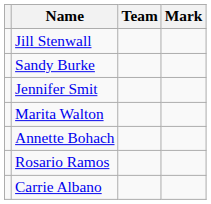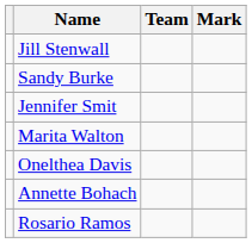 <table class=wikitable>
 <tr>
 <th></th>
 <th>Name</th>
 <th>Team</th>
 <th>Mark</th>
 </tr>
 <tr>
 <td></td>
 <td><a href='#'>Jill Stenwall</a></td>
 <td></td>
 <td></td>
 </tr>
 <tr>
 <td></td>
 <td><a href='#'>Sandy Burke</a></td>
 <td></td>
 <td></td>
 </tr>
 <tr>
 <td></td>
 <td><a href='#'>Jennifer Smit</a></td>
 <td></td>
 <td></td>
 </tr>
 <tr>
 <td></td>
 <td><a href='#'>Marita Walton</a></td>
 <td></td>
 <td></td>
 </tr>
 <tr>
 <td></td>
+<td><a href='#'>Onelthea Davis</a></td>
+<td></td>
+<td></td>
+</tr>
+<tr>
+<td></td>
 <td><a href='#'>Annette Bohach</a></td>
 <td></td>
 <td></td>
 </tr>
 <tr>
 <td></td>
 <td><a href='#'>Rosario Ramos</a></td>
 <td></td>
 <td></td>
 </tr>
-<tr>
-<td></td>
-<td><a href='#'>Carrie Albano</a></td>
-<td></td>
-<td></td>
-</tr>
 </table>
